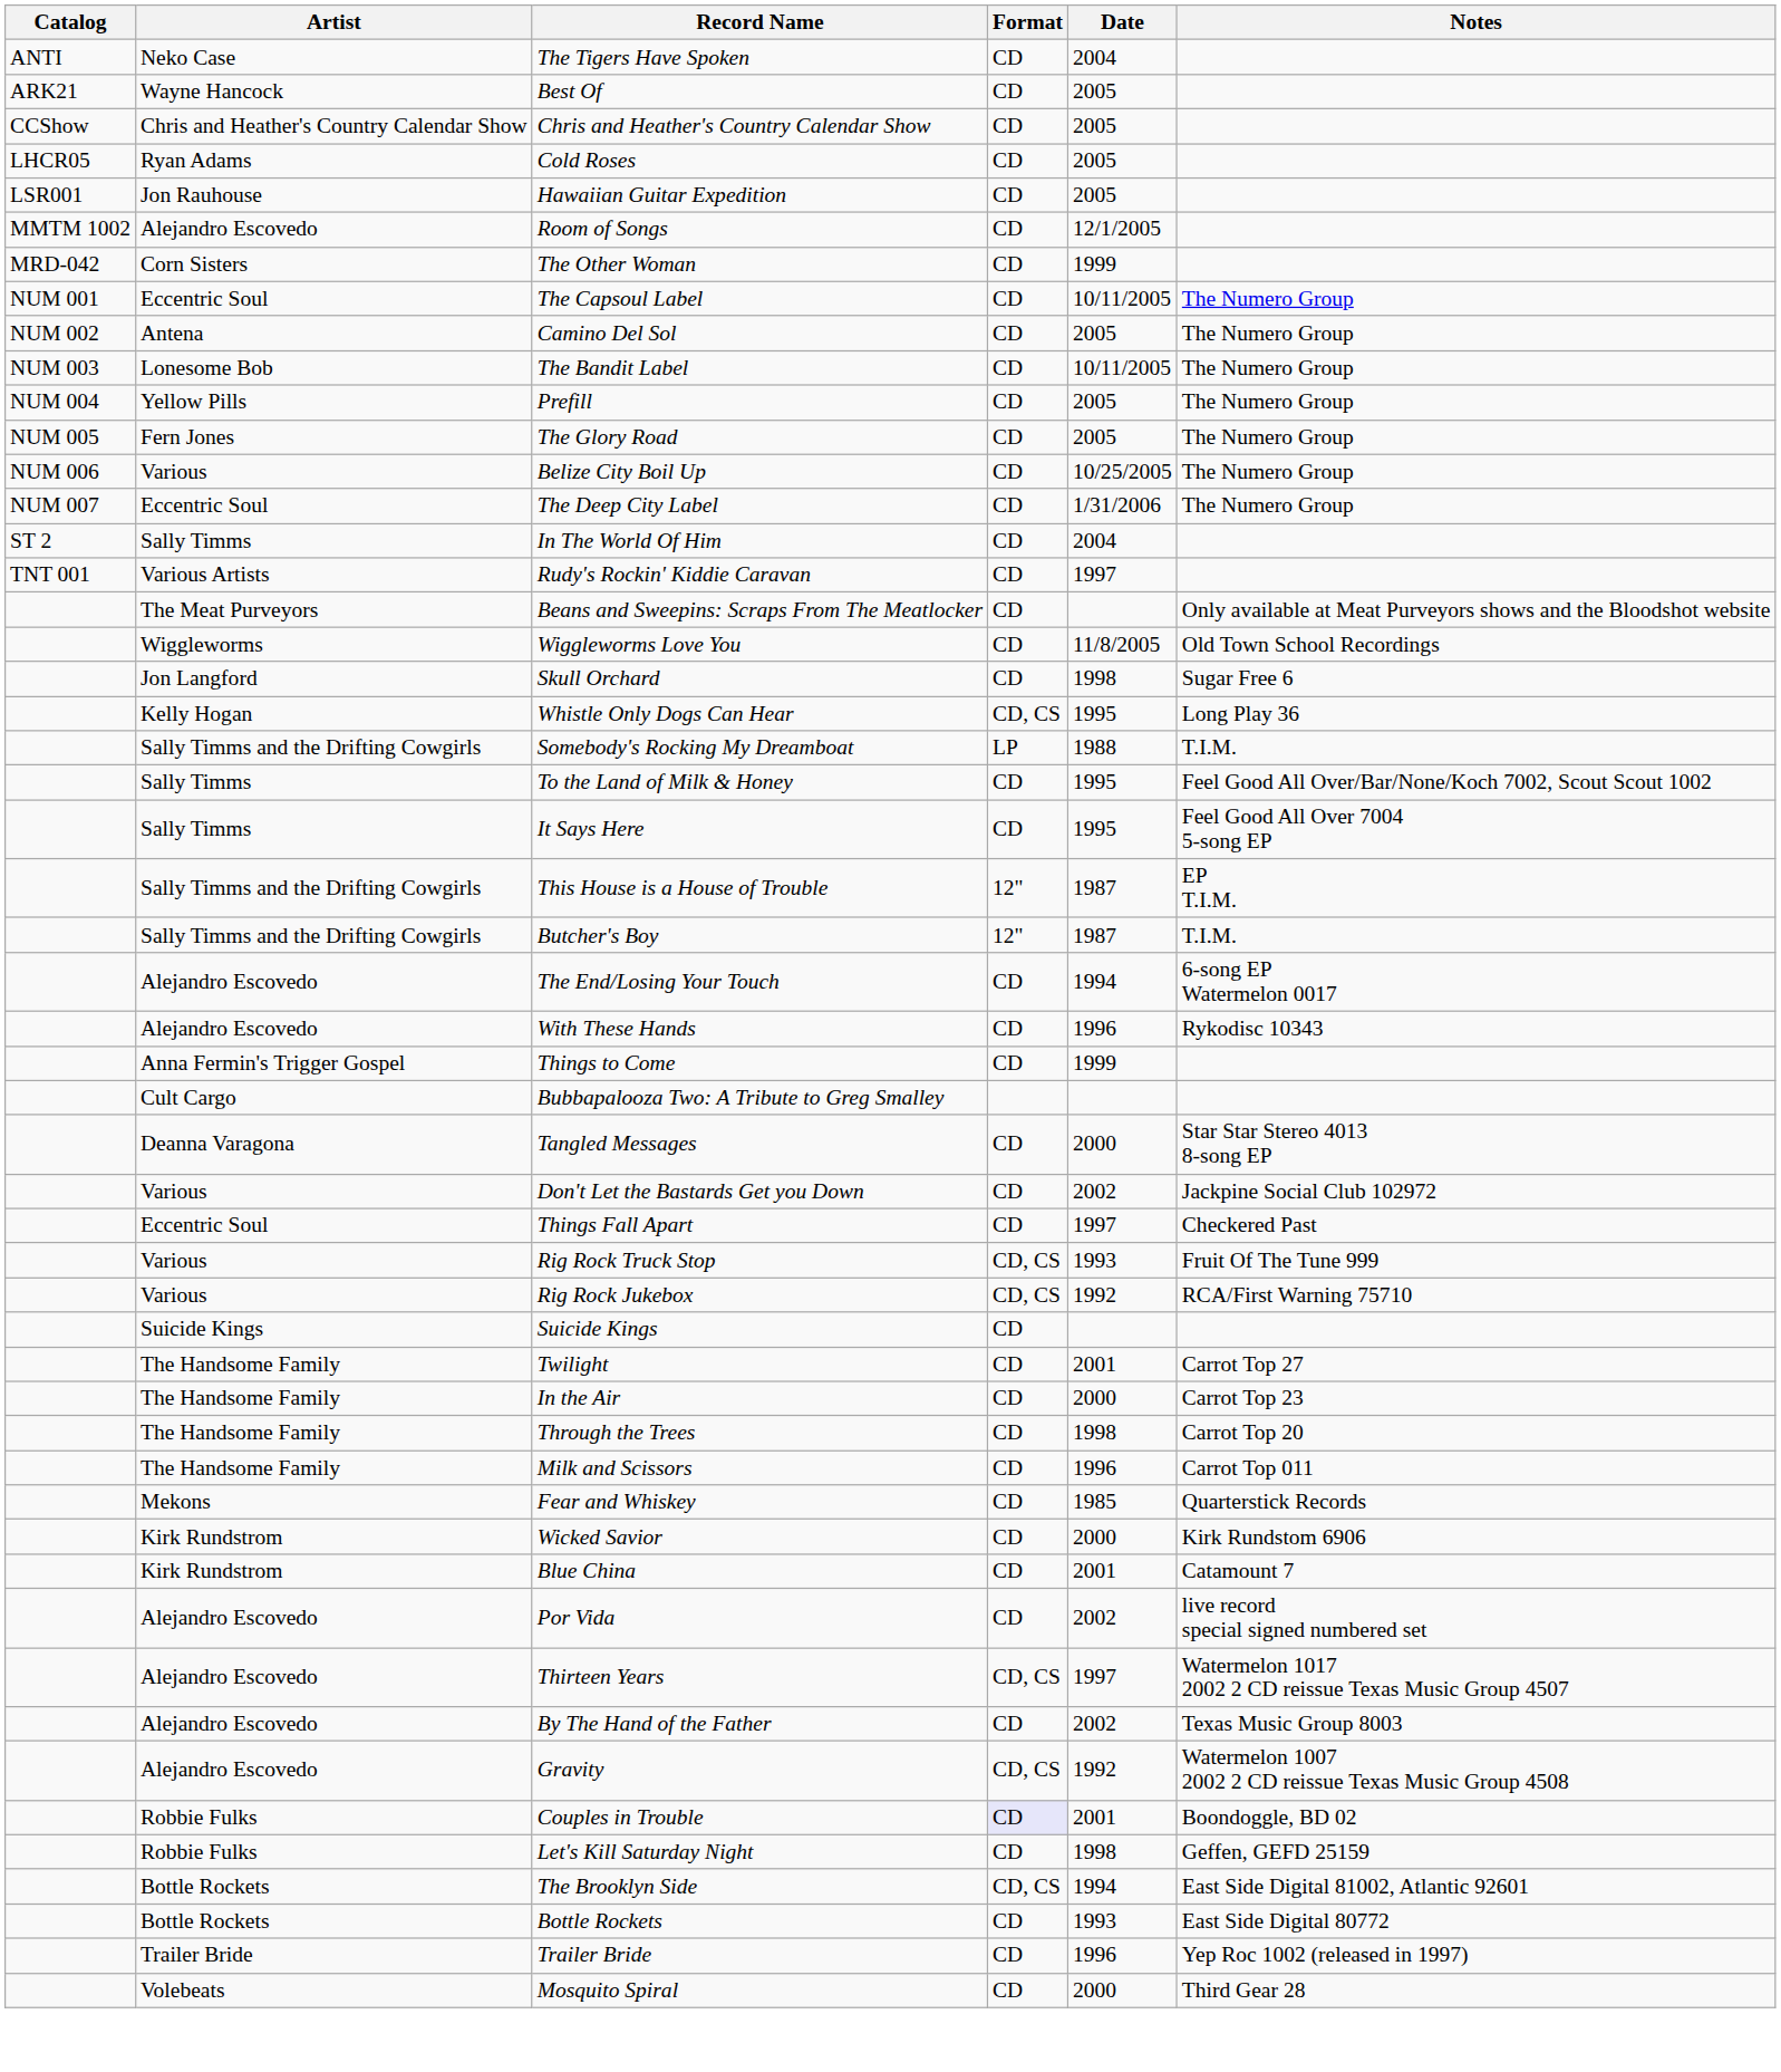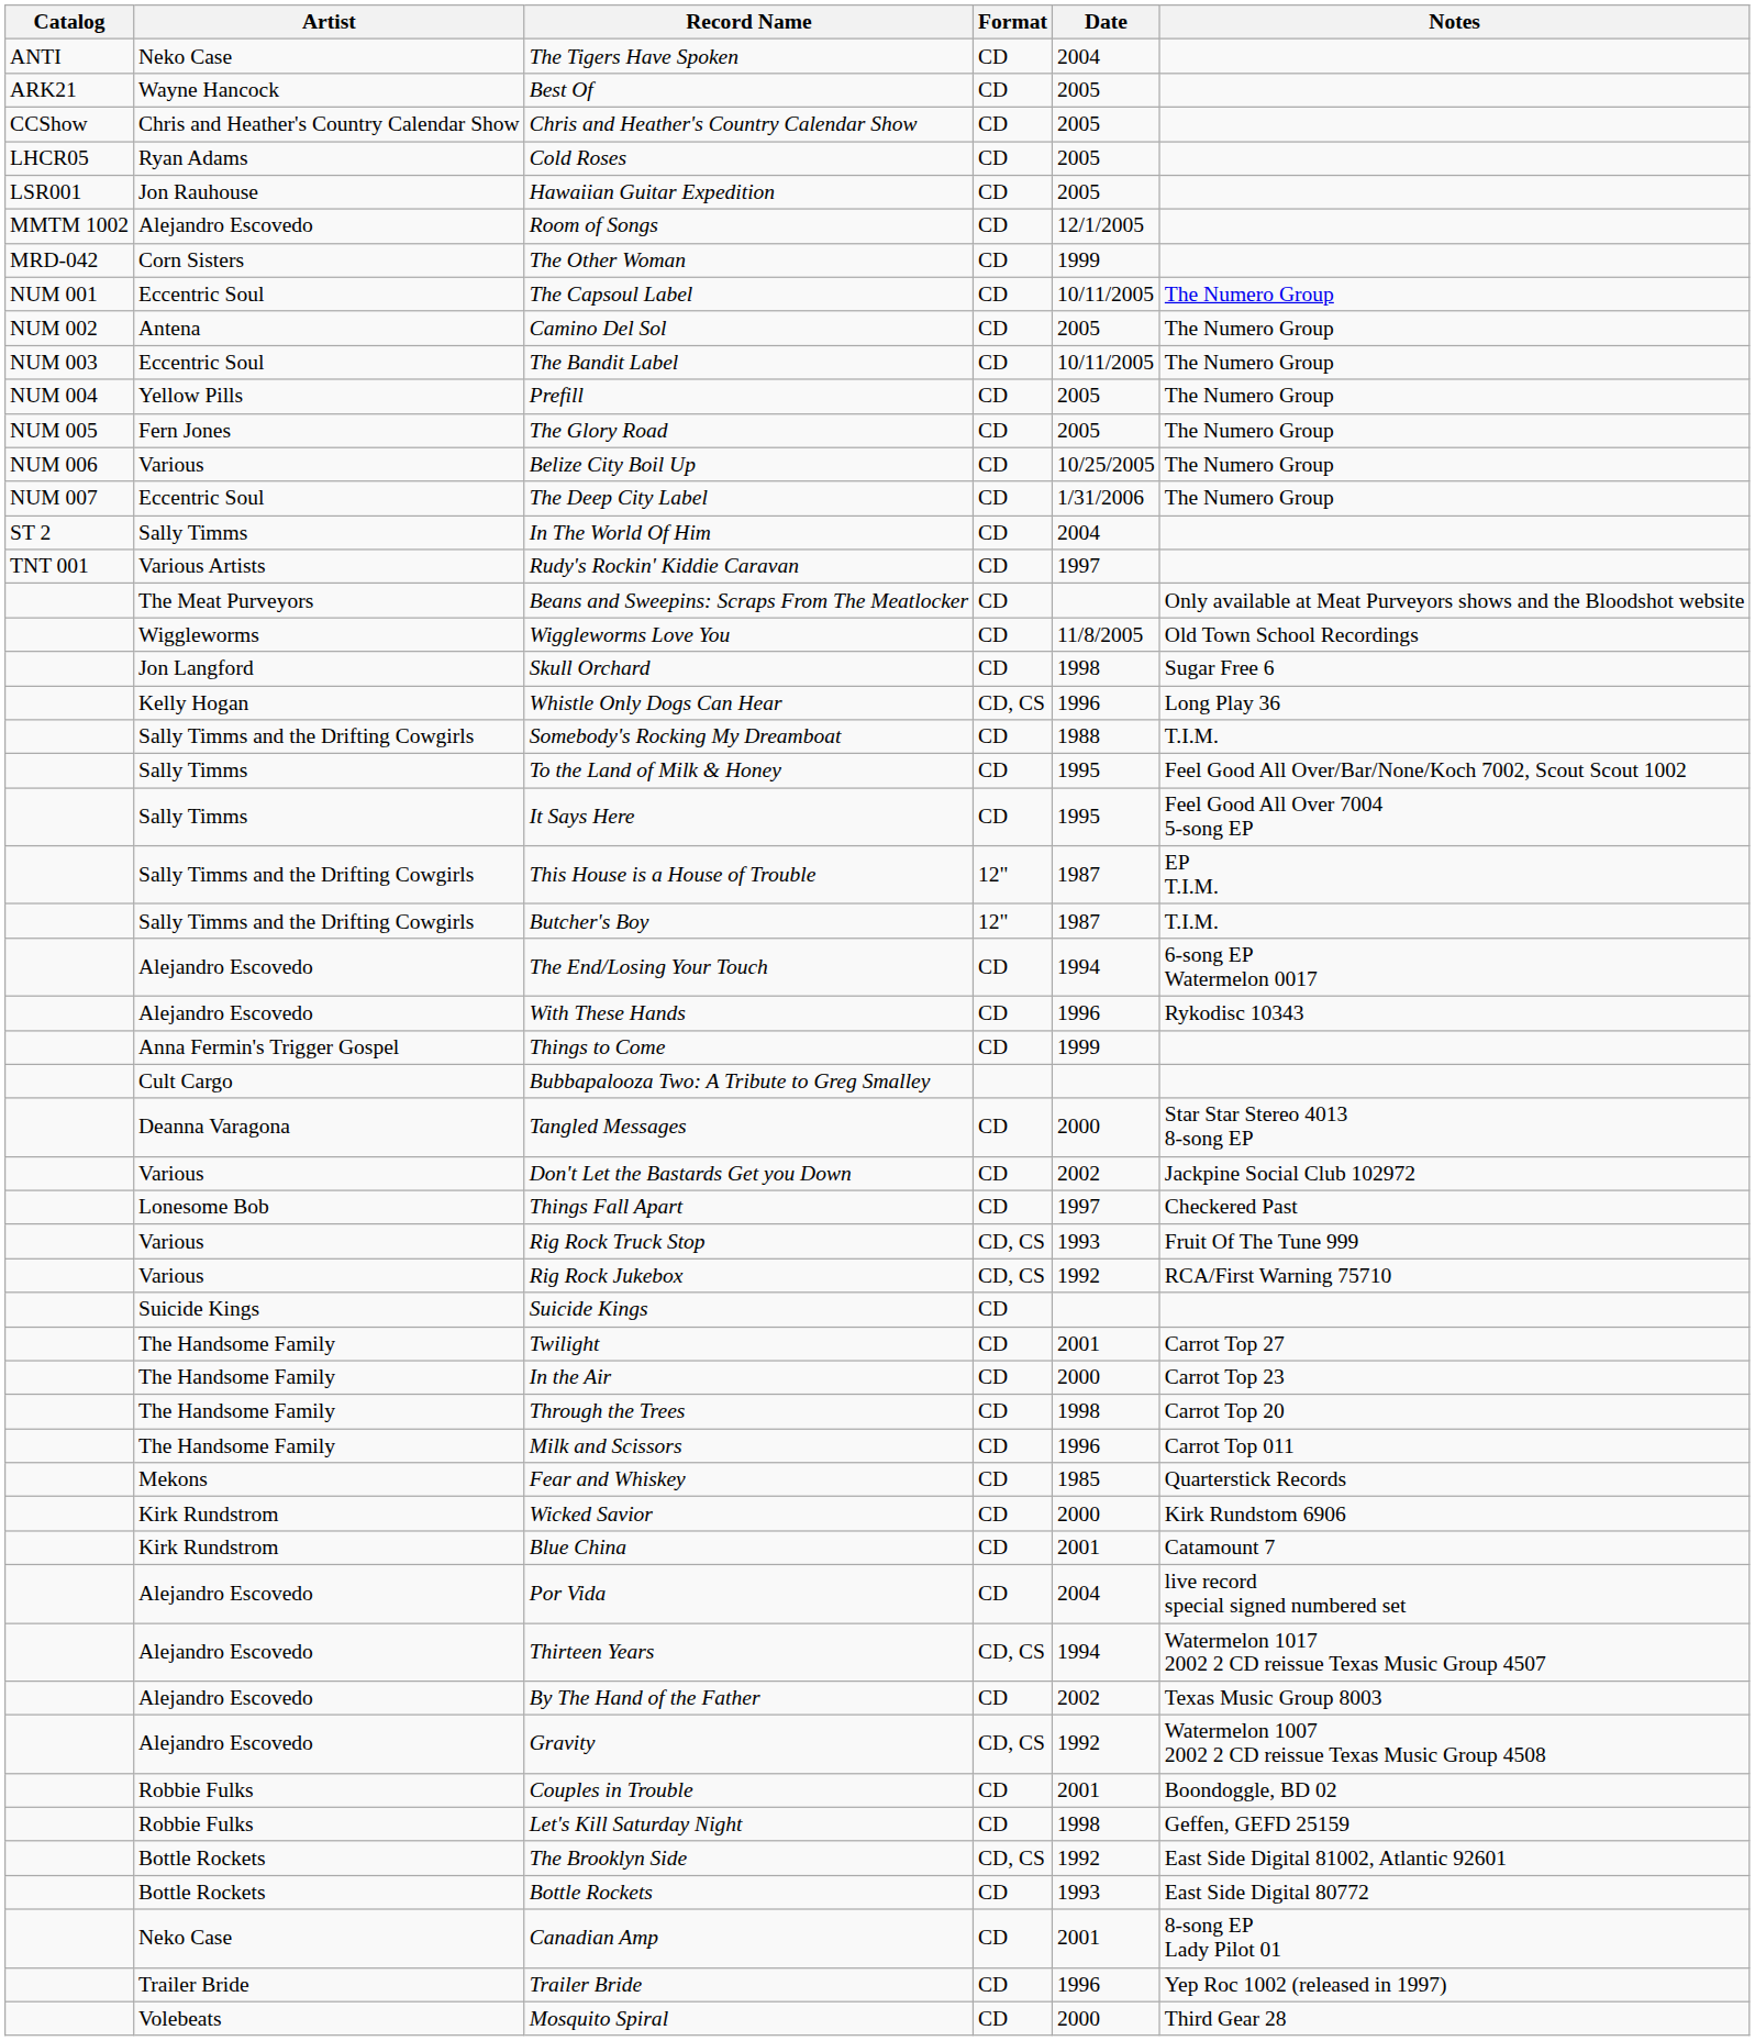 <table class="wikitable sortable">
 <tr>
 <th>Catalog</th>
 <th>Artist</th>
 <th>Record Name</th>
 <th>Format</th>
 <th>Date</th>
 <th>Notes</th>
 </tr>
 <tr>
 <td>ANTI</td>
 <td>Neko Case</td>
 <td><em>The Tigers Have Spoken</em></td>
 <td>CD</td>
 <td>2004</td>
 <td></td>
 </tr>
 <tr>
 <td>ARK21</td>
 <td>Wayne Hancock</td>
 <td><em>Best Of</em></td>
 <td>CD</td>
 <td>2005</td>
 <td></td>
 </tr>
 <tr>
 <td>CCShow</td>
 <td>Chris and Heather's Country Calendar Show</td>
 <td><em>Chris and Heather's Country Calendar Show</em></td>
 <td>CD</td>
 <td>2005</td>
 <td></td>
 </tr>
 <tr>
 <td>LHCR05</td>
 <td>Ryan Adams</td>
 <td><em>Cold Roses</em></td>
 <td>CD</td>
 <td>2005</td>
 <td></td>
 </tr>
 <tr>
 <td>LSR001</td>
 <td>Jon Rauhouse</td>
 <td><em>Hawaiian Guitar Expedition</em></td>
 <td>CD</td>
 <td>2005</td>
 <td></td>
 </tr>
 <tr>
 <td>MMTM 1002</td>
 <td>Alejandro Escovedo</td>
 <td><em>Room of Songs</em></td>
 <td>CD</td>
 <td>12/1/2005</td>
 <td></td>
 </tr>
 <tr>
 <td>MRD-042</td>
 <td>Corn Sisters</td>
 <td><em>The Other Woman</em></td>
 <td>CD</td>
 <td>1999</td>
 <td></td>
 </tr>
 <tr>
 <td>NUM 001</td>
 <td>Eccentric Soul</td>
 <td><em>The Capsoul Label</em></td>
 <td>CD</td>
 <td>10/11/2005</td>
 <td><a href='#'>The Numero Group</a></td>
 </tr>
 <tr>
 <td>NUM 002</td>
 <td>Antena</td>
 <td><em>Camino Del Sol</em></td>
 <td>CD</td>
 <td>2005</td>
 <td>The Numero Group</td>
 </tr>
 <tr>
 <td>NUM 003</td>
-<td>Lonesome Bob</td>
+<td>Eccentric Soul</td>
 <td><em>The Bandit Label</em></td>
 <td>CD</td>
 <td>10/11/2005</td>
 <td>The Numero Group</td>
 </tr>
 <tr>
 <td>NUM 004</td>
 <td>Yellow Pills</td>
 <td><em>Prefill</em></td>
 <td>CD</td>
 <td>2005</td>
 <td>The Numero Group</td>
 </tr>
 <tr>
 <td>NUM 005</td>
 <td>Fern Jones</td>
 <td><em>The Glory Road</em></td>
 <td>CD</td>
 <td>2005</td>
 <td>The Numero Group</td>
 </tr>
 <tr>
 <td>NUM 006</td>
 <td>Various</td>
 <td><em>Belize City Boil Up</em></td>
 <td>CD</td>
 <td>10/25/2005</td>
 <td>The Numero Group</td>
 </tr>
 <tr>
 <td>NUM 007</td>
 <td>Eccentric Soul</td>
 <td><em>The Deep City Label</em></td>
 <td>CD</td>
 <td>1/31/2006</td>
 <td>The Numero Group</td>
 </tr>
 <tr>
 <td>ST 2</td>
 <td>Sally Timms</td>
 <td><em>In The World Of Him</em></td>
 <td>CD</td>
 <td>2004</td>
 <td></td>
 </tr>
 <tr>
 <td>TNT 001</td>
 <td>Various Artists</td>
 <td><em>Rudy's Rockin' Kiddie Caravan</em></td>
 <td>CD</td>
 <td>1997</td>
 <td></td>
 </tr>
 <tr>
 <td></td>
 <td>The Meat Purveyors</td>
 <td><em>Beans and Sweepins: Scraps From The Meatlocker</em></td>
 <td>CD</td>
 <td></td>
 <td>Only available at Meat Purveyors shows and the Bloodshot website</td>
 </tr>
 <tr>
 <td></td>
 <td>Wiggleworms</td>
 <td><em>Wiggleworms Love You</em></td>
 <td>CD</td>
 <td>11/8/2005</td>
 <td>Old Town School Recordings</td>
 </tr>
 <tr>
 <td></td>
 <td>Jon Langford</td>
 <td><em>Skull Orchard</em></td>
 <td>CD</td>
 <td>1998</td>
 <td>Sugar Free 6</td>
 </tr>
 <tr>
 <td></td>
 <td>Kelly Hogan</td>
 <td><em>Whistle Only Dogs Can Hear</em></td>
 <td>CD, CS</td>
-<td>1995</td>
+<td>1996</td>
 <td>Long Play 36</td>
 </tr>
 <tr>
 <td></td>
 <td>Sally Timms and the Drifting Cowgirls</td>
 <td><em>Somebody's Rocking My Dreamboat</em></td>
-<td>LP</td>
+<td>CD</td>
 <td>1988</td>
 <td>T.I.M.</td>
 </tr>
 <tr>
 <td></td>
 <td>Sally Timms</td>
 <td><em>To the Land of Milk & Honey</em></td>
 <td>CD</td>
 <td>1995</td>
 <td>Feel Good All Over/Bar/None/Koch 7002, Scout Scout 1002</td>
 </tr>
 <tr>
 <td></td>
 <td>Sally Timms</td>
 <td><em>It Says Here</em></td>
 <td>CD</td>
 <td>1995</td>
 <td>Feel Good All Over 7004<br>5-song EP</td>
 </tr>
 <tr>
 <td></td>
 <td>Sally Timms and the Drifting Cowgirls</td>
 <td><em>This House is a House of Trouble</em></td>
 <td>12"</td>
 <td>1987</td>
 <td>EP<br>T.I.M.</td>
 </tr>
 <tr>
 <td></td>
 <td>Sally Timms and the Drifting Cowgirls</td>
 <td><em>Butcher's Boy</em></td>
 <td>12"</td>
 <td>1987</td>
 <td>T.I.M.</td>
 </tr>
 <tr>
 <td></td>
 <td>Alejandro Escovedo</td>
 <td><em>The End/Losing Your Touch</em></td>
 <td>CD</td>
 <td>1994</td>
 <td>6-song EP<br>Watermelon 0017</td>
 </tr>
 <tr>
 <td></td>
 <td>Alejandro Escovedo</td>
 <td><em>With These Hands</em></td>
 <td>CD</td>
 <td>1996</td>
 <td>Rykodisc 10343</td>
 </tr>
 <tr>
 <td></td>
 <td>Anna Fermin's Trigger Gospel</td>
 <td><em>Things to Come</em></td>
 <td>CD</td>
 <td>1999</td>
 <td></td>
 </tr>
 <tr>
 <td></td>
 <td>Cult Cargo</td>
 <td><em>Bubbapalooza Two: A Tribute to Greg Smalley</em></td>
 <td></td>
 <td></td>
 <td></td>
 </tr>
 <tr>
 <td></td>
 <td>Deanna Varagona</td>
 <td><em>Tangled Messages</em></td>
 <td>CD</td>
 <td>2000</td>
 <td>Star Star Stereo 4013<br>8-song EP</td>
 </tr>
 <tr>
 <td></td>
 <td>Various</td>
 <td><em>Don't Let the Bastards Get you Down</em></td>
 <td>CD</td>
 <td>2002</td>
 <td>Jackpine Social Club 102972</td>
 </tr>
 <tr>
 <td></td>
-<td>Eccentric Soul</td>
+<td>Lonesome Bob</td>
 <td><em>Things Fall Apart</em></td>
 <td>CD</td>
 <td>1997</td>
 <td>Checkered Past</td>
 </tr>
 <tr>
 <td></td>
 <td>Various</td>
 <td><em>Rig Rock Truck Stop</em></td>
 <td>CD, CS</td>
 <td>1993</td>
 <td>Fruit Of The Tune 999</td>
 </tr>
 <tr>
 <td></td>
 <td>Various</td>
 <td><em>Rig Rock Jukebox</em></td>
 <td>CD, CS</td>
 <td>1992</td>
 <td>RCA/First Warning 75710</td>
 </tr>
 <tr>
 <td></td>
 <td>Suicide Kings</td>
 <td><em>Suicide Kings</em></td>
 <td>CD</td>
 <td></td>
 <td></td>
 </tr>
 <tr>
 <td></td>
 <td>The Handsome Family</td>
 <td><em>Twilight</em></td>
 <td>CD</td>
 <td>2001</td>
 <td>Carrot Top 27</td>
 </tr>
 <tr>
 <td></td>
 <td>The Handsome Family</td>
 <td><em>In the Air</em></td>
 <td>CD</td>
 <td>2000</td>
 <td>Carrot Top 23</td>
 </tr>
 <tr>
 <td></td>
 <td>The Handsome Family</td>
 <td><em>Through the Trees</em></td>
 <td>CD</td>
 <td>1998</td>
 <td>Carrot Top 20</td>
 </tr>
 <tr>
 <td></td>
 <td>The Handsome Family</td>
 <td><em>Milk and Scissors</em></td>
 <td>CD</td>
 <td>1996</td>
 <td>Carrot Top 011</td>
 </tr>
 <tr>
 <td></td>
 <td>Mekons</td>
 <td><em>Fear and Whiskey</em></td>
 <td>CD</td>
 <td>1985</td>
 <td>Quarterstick Records</td>
 </tr>
 <tr>
 <td></td>
 <td>Kirk Rundstrom</td>
 <td><em>Wicked Savior</em></td>
 <td>CD</td>
 <td>2000</td>
 <td>Kirk Rundstom 6906</td>
 </tr>
 <tr>
 <td></td>
 <td>Kirk Rundstrom</td>
 <td><em>Blue China</em></td>
 <td>CD</td>
 <td>2001</td>
 <td>Catamount 7</td>
 </tr>
 <tr>
 <td></td>
 <td>Alejandro Escovedo</td>
 <td><em>Por Vida</em></td>
 <td>CD</td>
-<td>2002</td>
+<td>2004</td>
 <td>live record<br>special signed numbered set</td>
 </tr>
 <tr>
 <td></td>
 <td>Alejandro Escovedo</td>
 <td><em>Thirteen Years</em></td>
 <td>CD, CS</td>
-<td>1997</td>
+<td>1994</td>
 <td>Watermelon 1017<br>2002 2 CD reissue Texas Music Group 4507</td>
 </tr>
 <tr>
 <td></td>
 <td>Alejandro Escovedo</td>
 <td><em>By The Hand of the Father</em></td>
 <td>CD</td>
 <td>2002</td>
 <td>Texas Music Group 8003</td>
 </tr>
 <tr>
 <td></td>
 <td>Alejandro Escovedo</td>
 <td><em>Gravity</em></td>
 <td>CD, CS</td>
 <td>1992</td>
 <td>Watermelon 1007<br>2002 2 CD reissue Texas Music Group 4508</td>
 </tr>
 <tr>
 <td></td>
 <td>Robbie Fulks</td>
 <td><em>Couples in Trouble</em></td>
-<td style="background: lavender;">CD</td>
+<td>CD</td>
 <td>2001</td>
 <td>Boondoggle, BD 02</td>
 </tr>
 <tr>
 <td></td>
 <td>Robbie Fulks</td>
 <td><em>Let's Kill Saturday Night</em></td>
 <td>CD</td>
 <td>1998</td>
 <td>Geffen, GEFD 25159</td>
 </tr>
 <tr>
 <td></td>
 <td>Bottle Rockets</td>
 <td><em>The Brooklyn Side</em></td>
 <td>CD, CS</td>
-<td>1994</td>
+<td>1992</td>
 <td>East Side Digital 81002, Atlantic 92601</td>
 </tr>
 <tr>
 <td></td>
 <td>Bottle Rockets</td>
 <td><em>Bottle Rockets</em></td>
 <td>CD</td>
 <td>1993</td>
 <td>East Side Digital 80772</td>
+</tr>
+<tr>
+<td></td>
+<td>Neko Case</td>
+<td><em>Canadian Amp</em></td>
+<td>CD</td>
+<td>2001</td>
+<td>8-song EP<br>Lady Pilot 01</td>
 </tr>
 <tr>
 <td></td>
 <td>Trailer Bride</td>
 <td><em>Trailer Bride</em></td>
 <td>CD</td>
 <td>1996</td>
 <td>Yep Roc 1002 (released in 1997)</td>
 </tr>
 <tr>
 <td></td>
 <td>Volebeats</td>
 <td><em>Mosquito Spiral</em></td>
 <td>CD</td>
 <td>2000</td>
 <td>Third Gear 28</td>
 </tr>
 </table>
